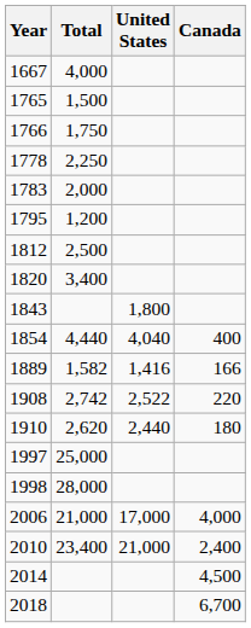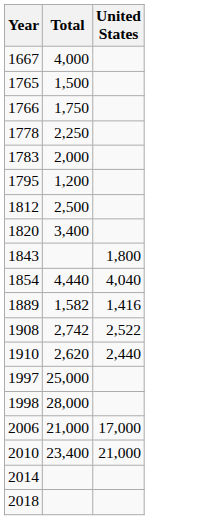 <table class="wikitable">
 <tr>
 <th>Year</th>
 <th>Total</th>
 <th>United<br>States</th>
-<th>Canada</th>
 </tr>
 <tr>
 <td>1667</td>
 <td align="right">4,000</td>
-<td></td>
 <td></td>
 </tr>
 <tr>
 <td>1765</td>
 <td align="right">1,500</td>
 <td></td>
-<td></td>
 </tr>
 <tr>
 <td>1766</td>
 <td align="right">1,750</td>
-<td></td>
 <td></td>
 </tr>
 <tr>
 <td>1778</td>
 <td align="right">2,250</td>
 <td></td>
-<td></td>
 </tr>
 <tr>
 <td>1783</td>
 <td align="right">2,000</td>
-<td></td>
 <td></td>
 </tr>
 <tr>
 <td>1795</td>
 <td align="right">1,200</td>
 <td></td>
-<td></td>
 </tr>
 <tr>
 <td>1812</td>
 <td align="right">2,500</td>
-<td></td>
 <td></td>
 </tr>
 <tr>
 <td>1820</td>
 <td align="right">3,400</td>
 <td></td>
-<td></td>
 </tr>
 <tr>
 <td>1843</td>
 <td></td>
 <td align="right">1,800</td>
-<td></td>
 </tr>
 <tr>
 <td>1854</td>
 <td align="right">4,440</td>
 <td align="right">4,040</td>
-<td align="right">400</td>
 </tr>
 <tr>
 <td>1889</td>
 <td align="right">1,582</td>
 <td align="right">1,416</td>
-<td align="right">166</td>
 </tr>
 <tr>
 <td>1908</td>
 <td align="right">2,742</td>
 <td align="right">2,522</td>
-<td align="right">220</td>
 </tr>
 <tr>
 <td>1910</td>
 <td align="right">2,620</td>
 <td align="right">2,440</td>
-<td align="right">180</td>
 </tr>
 <tr>
 <td>1997</td>
 <td align="right">25,000</td>
-<td></td>
 <td></td>
 </tr>
 <tr>
 <td>1998</td>
 <td align="right">28,000</td>
 <td></td>
-<td></td>
 </tr>
 <tr>
 <td> 2006</td>
 <td align="right">21,000</td>
 <td align="right">17,000</td>
-<td align="right">4,000</td>
 </tr>
 <tr>
 <td>2010</td>
 <td align="right">23,400</td>
 <td align="right">21,000</td>
-<td align="right">2,400</td>
 </tr>
 <tr>
 <td>2014</td>
 <td align="right"></td>
 <td align="right"></td>
-<td align="right">4,500</td>
 </tr>
 <tr>
 <td>2018</td>
 <td align="right"></td>
 <td align="right"></td>
-<td align="right">6,700</td>
 </tr>
 </table>
